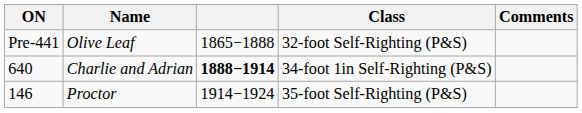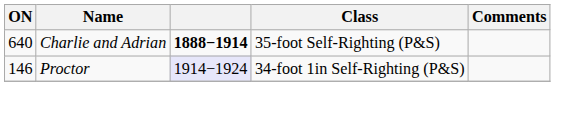 <table class="wikitable">
 <tr>
 <th>ON</th>
 <th>Name</th>
 <th></th>
 <th>Class</th>
 <th>Comments</th>
 </tr>
 <tr>
-<td>Pre-441</td>
-<td><em>Olive Leaf</em></td>
-<td>1865−1888</td>
-<td>32-foot Self-Righting (P&S)</td>
-<td></td>
-</tr>
-<tr>
 <td>640</td>
 <td><em>Charlie and Adrian</em></td>
 <td><strong>1888−1914</strong></td>
-<td>34-foot 1in Self-Righting (P&S)</td>
+<td>35-foot Self-Righting (P&S)</td>
 <td></td>
 </tr>
 <tr>
 <td>146</td>
 <td><em>Proctor</em></td>
-<td>1914−1924</td>
-<td>35-foot Self-Righting (P&S)</td>
+<td style="background: lavender;">1914−1924</td>
+<td>34-foot 1in Self-Righting (P&S)</td>
 <td></td>
 </tr>
 <tr>
 </tr>
 </table>
